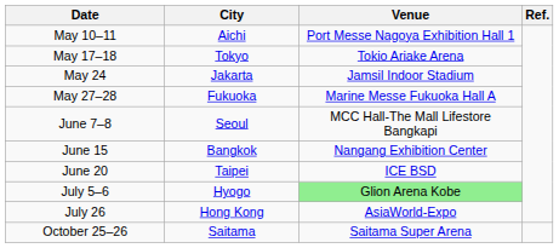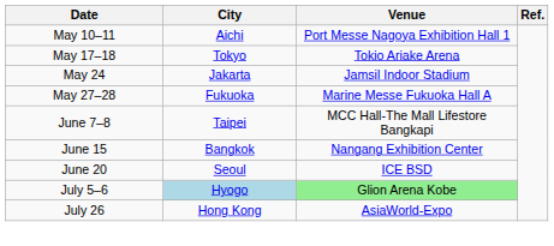 <table class="wikitable" style="text-align:center;">
 <tr>
 <th scope="col" style="width:12em;">Date</th>
 <th scope="col" style="width:10em;">City</th>
 <th scope="col" style="width:17em;">Venue</th>
 <th>Ref.</th>
 </tr>
 <tr>
 <td>May 10–11</td>
 <td><a href='#'>Aichi</a></td>
 <td><a href='#'>Port Messe Nagoya Exhibition Hall 1</a></td>
 <td rowspan="9"></td>
 </tr>
 <tr>
 <td>May 17–18</td>
 <td><a href='#'>Tokyo</a></td>
 <td><a href='#'>Tokio Ariake Arena</a></td>
 </tr>
 <tr>
 <td>May 24</td>
 <td><a href='#'>Jakarta</a></td>
 <td><a href='#'>Jamsil Indoor Stadium</a></td>
 </tr>
 <tr>
 <td>May 27–28</td>
 <td><a href='#'>Fukuoka</a></td>
 <td><a href='#'>Marine Messe Fukuoka Hall A</a></td>
 </tr>
 <tr>
 <td>June 7–8</td>
-<td><a href='#'>Seoul</a></td>
+<td><a href='#'>Taipei</a></td>
 <td>MCC Hall-The Mall Lifestore Bangkapi</td>
 </tr>
 <tr>
 <td>June 15</td>
 <td><a href='#'>Bangkok</a></td>
 <td><a href='#'>Nangang Exhibition Center</a></td>
 </tr>
 <tr>
 <td>June 20</td>
-<td><a href='#'>Taipei</a></td>
+<td><a href='#'>Seoul</a></td>
 <td><a href='#'>ICE BSD</a></td>
 </tr>
 <tr>
 <td>July 5–6</td>
-<td><a href='#'>Hyogo</a></td>
+<td style="background: lightblue;"><a href='#'>Hyogo</a></td>
 <td style="background: lightgreen;">Glion Arena Kobe</td>
 </tr>
 <tr>
 <td>July 26</td>
 <td><a href='#'>Hong Kong</a></td>
 <td><a href='#'>AsiaWorld-Expo</a></td>
 </tr>
-<tr>
-<td>October 25–26</td>
-<td><a href='#'>Saitama</a></td>
-<td><a href='#'>Saitama Super Arena</a></td>
-<td></td>
-</tr>
 </table>
